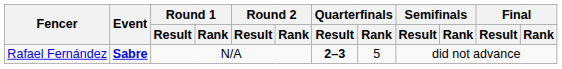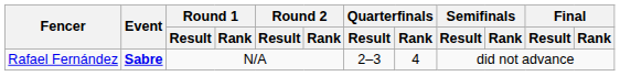 <table class=wikitable style="font-size:90%">
 <tr>
 <th rowspan=2>Fencer</th>
 <th rowspan=2>Event</th>
 <th colspan=2>Round 1</th>
 <th colspan=2>Round 2</th>
 <th colspan=2>Quarterfinals</th>
 <th colspan=2>Semifinals</th>
 <th colspan=2>Final</th>
 </tr>
 <tr>
 <th>Result</th>
 <th>Rank</th>
 <th>Result</th>
 <th>Rank</th>
 <th>Result</th>
 <th>Rank</th>
 <th>Result</th>
 <th>Rank</th>
 <th>Result</th>
 <th>Rank</th>
 </tr>
 <tr>
 <td><a href='#'>Rafael Fernández</a></td>
 <td><strong><a href='#'>Sabre</a></strong></td>
 <td align=center colspan=4>N/A</td>
-<td align=center><strong>2–3</strong></td>
-<td align=center>5</td>
+<td align=center>2–3</td>
+<td align=center>4</td>
 <td align=center colspan=4>did not advance</td>
 </tr>
 </table>
